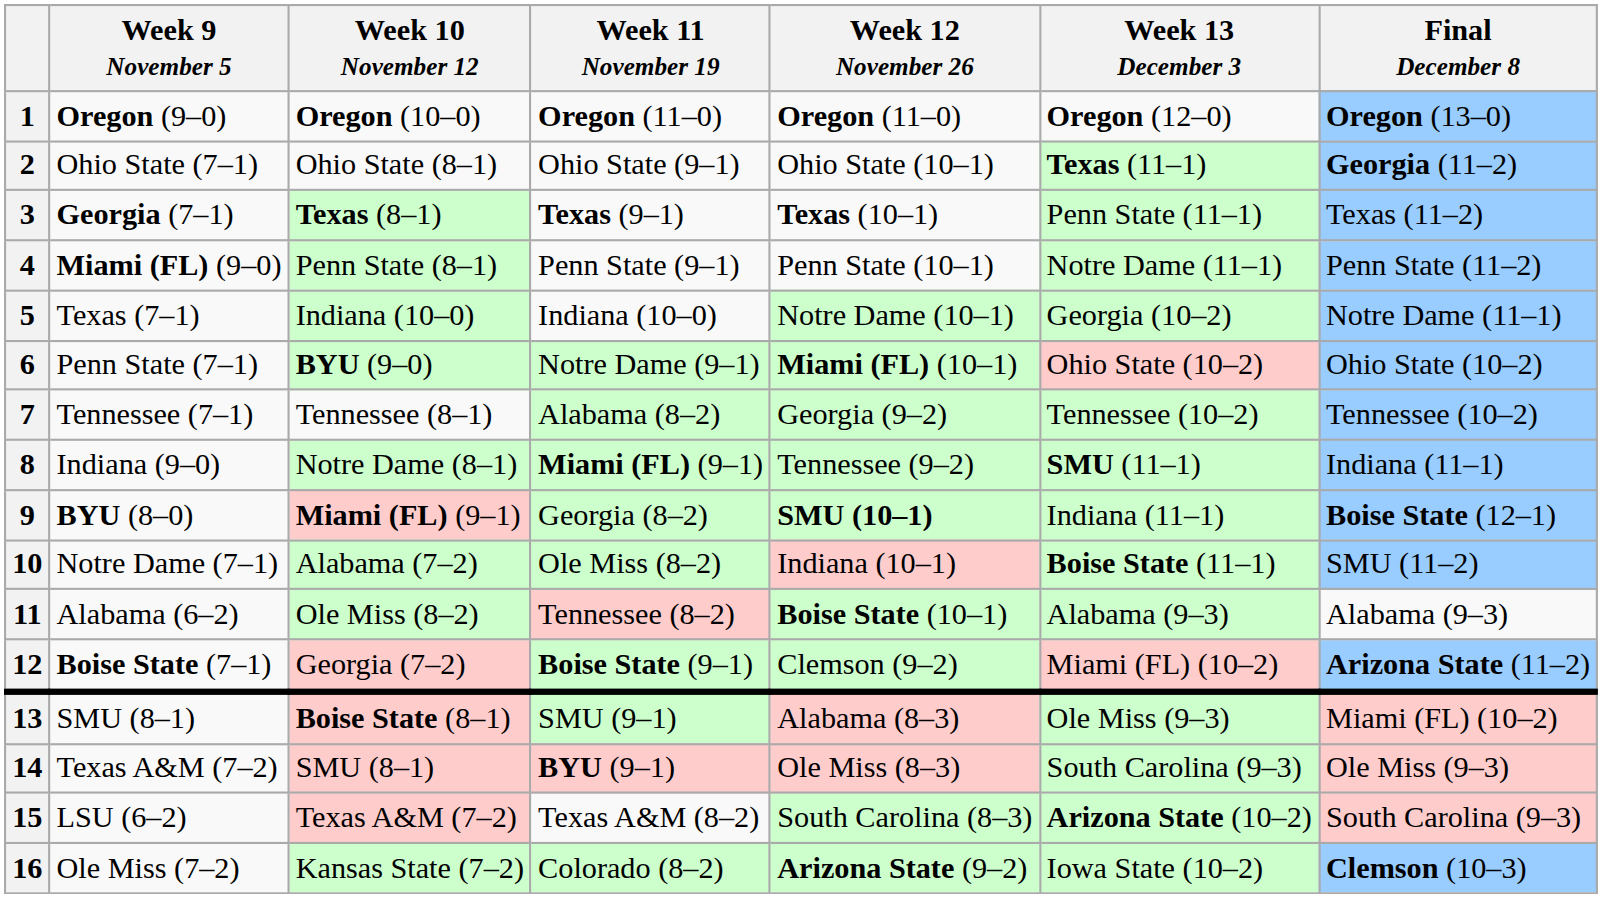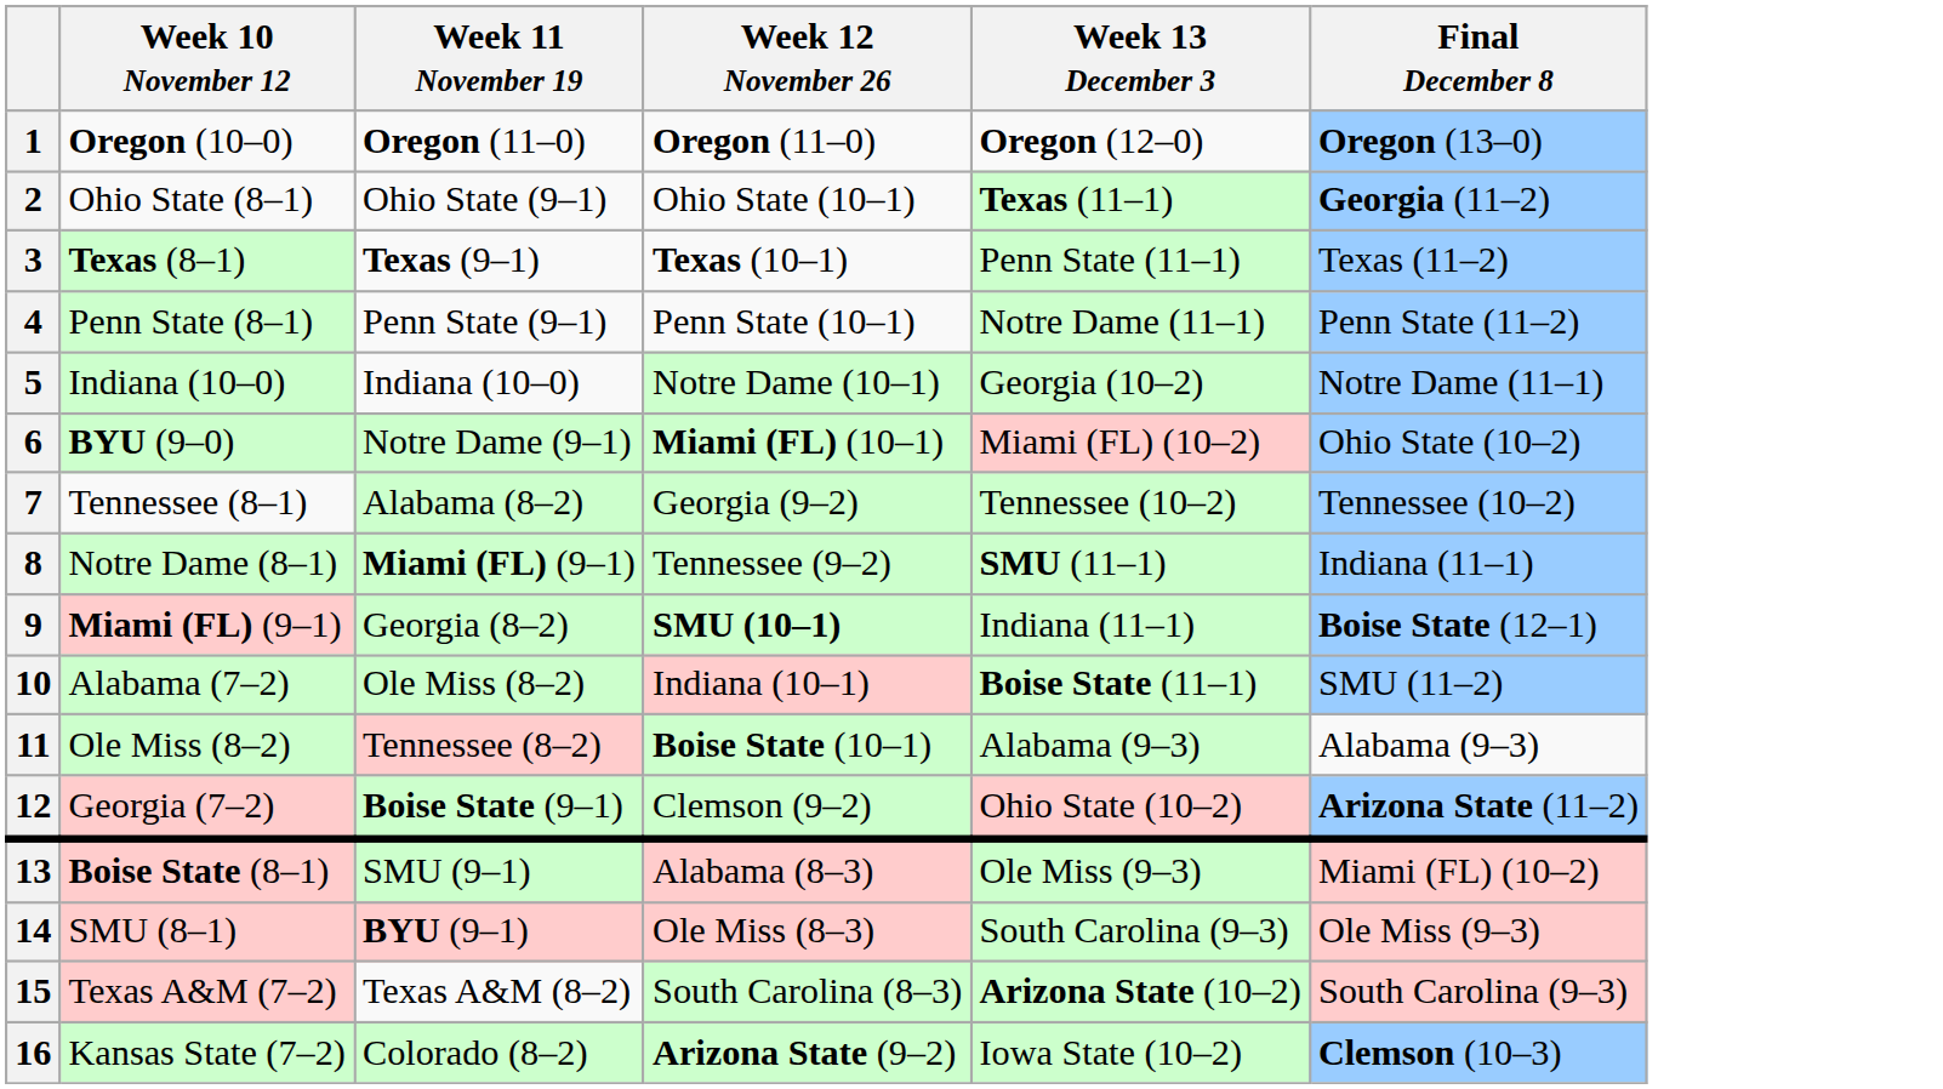 <table class="wikitable" style="font-size:90%">
 <tr>
 <th></th>
-<th>Week 9<br><small><em>November 5</em></small></th>
 <th>Week 10<br><small><em>November 12</em></small></th>
 <th>Week 11 <br><small><em>November 19</em></small></th>
 <th>Week 12 <br><small><em>November 26</em></small></th>
 <th>Week 13 <br><small><em>December 3</em></small></th>
 <th>Final <br><small><em>December 8</em></small></th>
 </tr>
 <tr>
 <th>1</th>
-<td><strong>Oregon</strong> (9–0)</td>
 <td><strong>Oregon</strong> (10–0)</td>
 <td><strong>Oregon</strong> (11–0)</td>
 <td><strong>Oregon</strong> (11–0)</td>
 <td><strong>Oregon</strong> (12–0)</td>
 <td style="background:#99CCFF"><strong>Oregon</strong> (13–0)</td>
 </tr>
 <tr>
 <th>2</th>
-<td>Ohio State (7–1)</td>
 <td>Ohio State (8–1)</td>
 <td>Ohio State (9–1)</td>
 <td>Ohio State (10–1)</td>
 <td style="background:#ccffcc"><strong>Texas</strong> (11–1)</td>
 <td style="background:#99CCFF"><strong>Georgia</strong> (11–2)</td>
 </tr>
 <tr>
 <th>3</th>
-<td><strong>Georgia</strong> (7–1)</td>
 <td style="background:#ccffcc"><strong>Texas</strong> (8–1)</td>
 <td><strong>Texas</strong> (9–1)</td>
 <td><strong>Texas</strong> (10–1)</td>
 <td style="background:#ccffcc">Penn State (11–1)</td>
 <td style="background:#99CCFF">Texas (11–2)</td>
 </tr>
 <tr>
 <th>4</th>
-<td><strong>Miami (FL)</strong> (9–0)</td>
 <td style="background:#ccffcc">Penn State (8–1)</td>
 <td>Penn State (9–1)</td>
 <td>Penn State (10–1)</td>
 <td style="background:#ccffcc">Notre Dame (11–1)</td>
 <td style="background:#99CCFF">Penn State (11–2)</td>
 </tr>
 <tr>
 <th>5</th>
-<td>Texas (7–1)</td>
 <td style="background:#ccffcc">Indiana (10–0)</td>
 <td>Indiana (10–0)</td>
 <td style="background:#ccffcc">Notre Dame (10–1)</td>
 <td style="background:#ccffcc">Georgia (10–2)</td>
 <td style="background:#99CCFF">Notre Dame (11–1)</td>
 </tr>
 <tr>
 <th>6</th>
-<td>Penn State (7–1)</td>
 <td style="background:#ccffcc"><strong>BYU</strong> (9–0)</td>
 <td style="background:#ccffcc">Notre Dame (9–1)</td>
 <td style="background:#ccffcc"><strong>Miami (FL)</strong> (10–1)</td>
-<td style="background:#ffcccc">Ohio State (10–2)</td>
+<td style="background:#ffcccc">Miami (FL) (10–2)</td>
 <td style="background:#99CCFF">Ohio State (10–2)</td>
 </tr>
 <tr>
 <th>7</th>
-<td>Tennessee (7–1)</td>
 <td>Tennessee (8–1)</td>
 <td style="background:#ccffcc">Alabama (8–2)</td>
 <td style="background:#ccffcc">Georgia (9–2)</td>
 <td style="background:#ccffcc">Tennessee (10–2)</td>
 <td style="background:#99CCFF">Tennessee (10–2)</td>
 </tr>
 <tr>
 <th>8</th>
-<td>Indiana (9–0)</td>
 <td style="background:#ccffcc">Notre Dame (8–1)</td>
 <td style="background:#ccffcc"><strong>Miami (FL)</strong> (9–1)</td>
 <td style="background:#ccffcc">Tennessee (9–2)</td>
 <td style="background:#ccffcc"><strong>SMU</strong> (11–1)</td>
 <td style="background:#99CCFF">Indiana (11–1)</td>
 </tr>
 <tr>
 <th>9</th>
-<td><strong>BYU</strong> (8–0)</td>
 <td style="background:#ffcccc"><strong>Miami (FL)</strong> (9–1)</td>
 <td style="background:#ccffcc">Georgia (8–2)</td>
 <td style="background:#ccffcc"><strong>SMU (10–1)</strong></td>
 <td style="background:#ccffcc">Indiana (11–1)</td>
 <td style="background:#99CCFF"><strong>Boise State</strong> (12–1)</td>
 </tr>
 <tr>
 <th>10</th>
-<td>Notre Dame (7–1)</td>
 <td style="background:#ccffcc">Alabama (7–2)</td>
 <td style="background:#ccffcc">Ole Miss (8–2)</td>
 <td style="background:#ffcccc">Indiana (10–1)</td>
 <td style="background:#ccffcc"><strong>Boise State</strong> (11–1)</td>
 <td style="background:#99CCFF">SMU (11–2)</td>
 </tr>
 <tr>
 <th>11</th>
-<td>Alabama (6–2)</td>
 <td style="background:#ccffcc">Ole Miss (8–2)</td>
 <td style="background:#ffcccc">Tennessee (8–2)</td>
 <td style="background:#ccffcc"><strong>Boise State</strong> (10–1)</td>
 <td style="background:#ccffcc">Alabama (9–3)</td>
 <td>Alabama (9–3)</td>
 </tr>
 <tr>
 <th>12</th>
-<td><strong>Boise State</strong> (7–1)</td>
 <td style="background:#ffcccc">Georgia (7–2)</td>
 <td style="background:#ccffcc"><strong>Boise State</strong> (9–1)</td>
 <td style="background:#ccffcc">Clemson (9–2)</td>
-<td style="background:#ffcccc">Miami (FL) (10–2)</td>
+<td style="background:#ffcccc">Ohio State (10–2)</td>
 <td style="background:#99CCFF"><strong>Arizona State</strong> (11–2)</td>
 </tr>
 <tr style="border-top: solid;">
 <th>13</th>
-<td>SMU (8–1)</td>
 <td style="background:#ffcccc"><strong>Boise State</strong> (8–1)</td>
 <td style="background:#ccffcc">SMU (9–1)</td>
 <td style="background:#ffcccc">Alabama (8–3)</td>
 <td style="background:#ccffcc">Ole Miss (9–3)</td>
 <td style="background:#ffcccc">Miami (FL) (10–2)</td>
 </tr>
 <tr>
 <th>14</th>
-<td>Texas A&M (7–2)</td>
 <td style="background:#ffcccc">SMU (8–1)</td>
 <td style="background:#ffcccc"><strong>BYU</strong> (9–1)</td>
 <td style="background:#ffcccc">Ole Miss (8–3)</td>
 <td style="background:#ccffcc">South Carolina (9–3)</td>
 <td style="background:#ffcccc">Ole Miss (9–3)</td>
 </tr>
 <tr>
 <th>15</th>
-<td>LSU (6–2)</td>
 <td style="background:#ffcccc">Texas A&M (7–2)</td>
 <td>Texas A&M (8–2)</td>
 <td style="background:#ccffcc">South Carolina (8–3)</td>
 <td style="background:#ccffcc"><strong>Arizona State</strong> (10–2)</td>
 <td style="background:#ffcccc">South Carolina (9–3)</td>
 </tr>
 <tr>
 <th>16</th>
-<td>Ole Miss (7–2)</td>
 <td style="background:#ccffcc">Kansas State (7–2)</td>
 <td style="background:#ccffcc">Colorado (8–2)</td>
 <td style="background:#ccffcc"><strong>Arizona State</strong> (9–2)</td>
 <td style="background:#ccffcc">Iowa State (10–2)</td>
 <td style="background:#99CCFF"><strong>Clemson</strong> (10–3)</td>
 </tr>
 </table>
